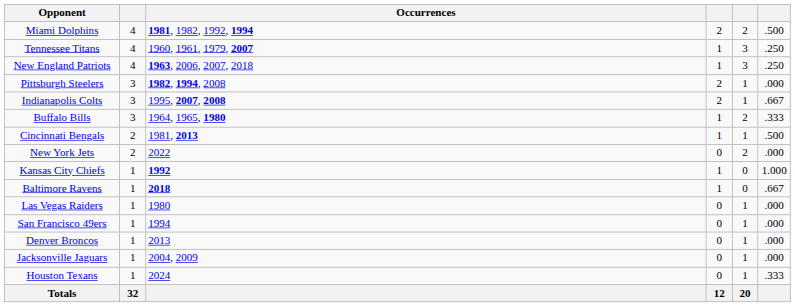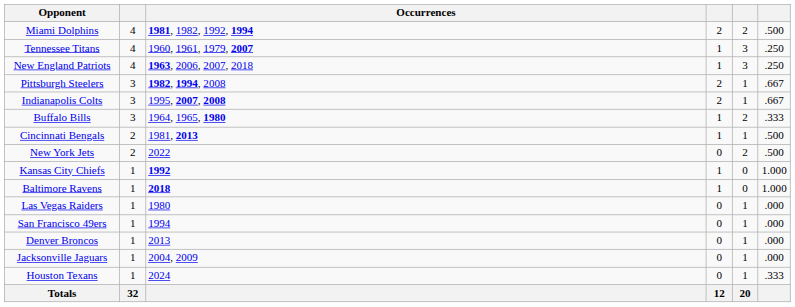 <table class="wikitable sortable" style="text-align: center; width: 72%;">
 <tr>
 <th width="160">Opponent</th>
 <th width="30"></th>
 <th>Occurrences</th>
 <th width="30"></th>
 <th width="30"></th>
 <th width="40"></th>
 </tr>
 <tr>
 <td><a href='#'>Miami Dolphins</a></td>
 <td>4</td>
 <td align=left><strong><a href='#'>1981</a></strong>, <a href='#'>1982</a>, <a href='#'>1992</a>, <strong><a href='#'>1994</a></strong></td>
 <td>2</td>
 <td>2</td>
 <td>.500</td>
 </tr>
 <tr>
 <td><a href='#'>Tennessee Titans</a></td>
 <td>4</td>
 <td align=left><a href='#'>1960</a>, <a href='#'>1961</a>, <a href='#'>1979</a>, <strong><a href='#'>2007</a></strong></td>
 <td>1</td>
 <td>3</td>
 <td>.250</td>
 </tr>
 <tr>
 <td><a href='#'>New England Patriots</a></td>
 <td>4</td>
 <td align=left><strong><a href='#'>1963</a></strong>, <a href='#'>2006</a>, <a href='#'>2007</a>, <a href='#'>2018</a></td>
 <td>1</td>
 <td>3</td>
 <td>.250</td>
 </tr>
 <tr>
 <td><a href='#'>Pittsburgh Steelers</a></td>
 <td>3</td>
 <td align=left><strong><a href='#'>1982</a></strong>, <strong><a href='#'>1994</a></strong>, <a href='#'>2008</a></td>
 <td>2</td>
 <td>1</td>
-<td>.000</td>
+<td>.667</td>
 </tr>
 <tr>
 <td><a href='#'>Indianapolis Colts</a></td>
 <td>3</td>
 <td align=left><a href='#'>1995</a>, <strong><a href='#'>2007</a></strong>, <strong><a href='#'>2008</a></strong></td>
 <td>2</td>
 <td>1</td>
 <td>.667</td>
 </tr>
 <tr>
 <td><a href='#'>Buffalo Bills</a></td>
 <td>3</td>
 <td align=left><a href='#'>1964</a>, <a href='#'>1965</a>, <strong><a href='#'>1980</a></strong></td>
 <td>1</td>
 <td>2</td>
 <td>.333</td>
 </tr>
 <tr>
 <td><a href='#'>Cincinnati Bengals</a></td>
 <td>2</td>
 <td align=left><a href='#'>1981</a>, <strong><a href='#'>2013</a></strong></td>
 <td>1</td>
 <td>1</td>
 <td>.500</td>
 </tr>
 <tr>
 <td><a href='#'>New York Jets</a></td>
 <td>2</td>
 <td align=left><a href='#'>2022</a></td>
 <td>0</td>
 <td>2</td>
-<td>.000</td>
+<td>.500</td>
 </tr>
 <tr>
 <td><a href='#'>Kansas City Chiefs</a></td>
 <td>1</td>
 <td align=left><strong><a href='#'>1992</a></strong></td>
 <td>1</td>
 <td>0</td>
 <td>1.000</td>
 </tr>
 <tr>
 <td><a href='#'>Baltimore Ravens</a></td>
 <td>1</td>
 <td align=left><strong><a href='#'>2018</a></strong></td>
 <td>1</td>
 <td>0</td>
-<td>.667</td>
+<td>1.000</td>
 </tr>
 <tr>
 <td><a href='#'>Las Vegas Raiders</a></td>
 <td>1</td>
 <td align=left><a href='#'>1980</a></td>
 <td>0</td>
 <td>1</td>
 <td>.000</td>
 </tr>
 <tr>
 <td><a href='#'>San Francisco 49ers</a></td>
 <td>1</td>
 <td align=left><a href='#'>1994</a></td>
 <td>0</td>
 <td>1</td>
 <td>.000</td>
 </tr>
 <tr>
 <td><a href='#'>Denver Broncos</a></td>
 <td>1</td>
 <td align=left><a href='#'>2013</a></td>
 <td>0</td>
 <td>1</td>
 <td>.000</td>
 </tr>
 <tr>
 <td><a href='#'>Jacksonville Jaguars</a></td>
 <td>1</td>
 <td align=left><a href='#'>2004</a>, <a href='#'>2009</a></td>
 <td>0</td>
 <td>1</td>
 <td>.000</td>
 </tr>
 <tr>
 <td><a href='#'>Houston Texans</a></td>
 <td>1</td>
 <td align=left><a href='#'>2024</a></td>
 <td>0</td>
 <td>1</td>
 <td>.333</td>
 </tr>
 <tr>
 <th>Totals</th>
 <th>32</th>
 <th></th>
 <th>12</th>
 <th>20</th>
 <th></th>
 </tr>
 </table>
